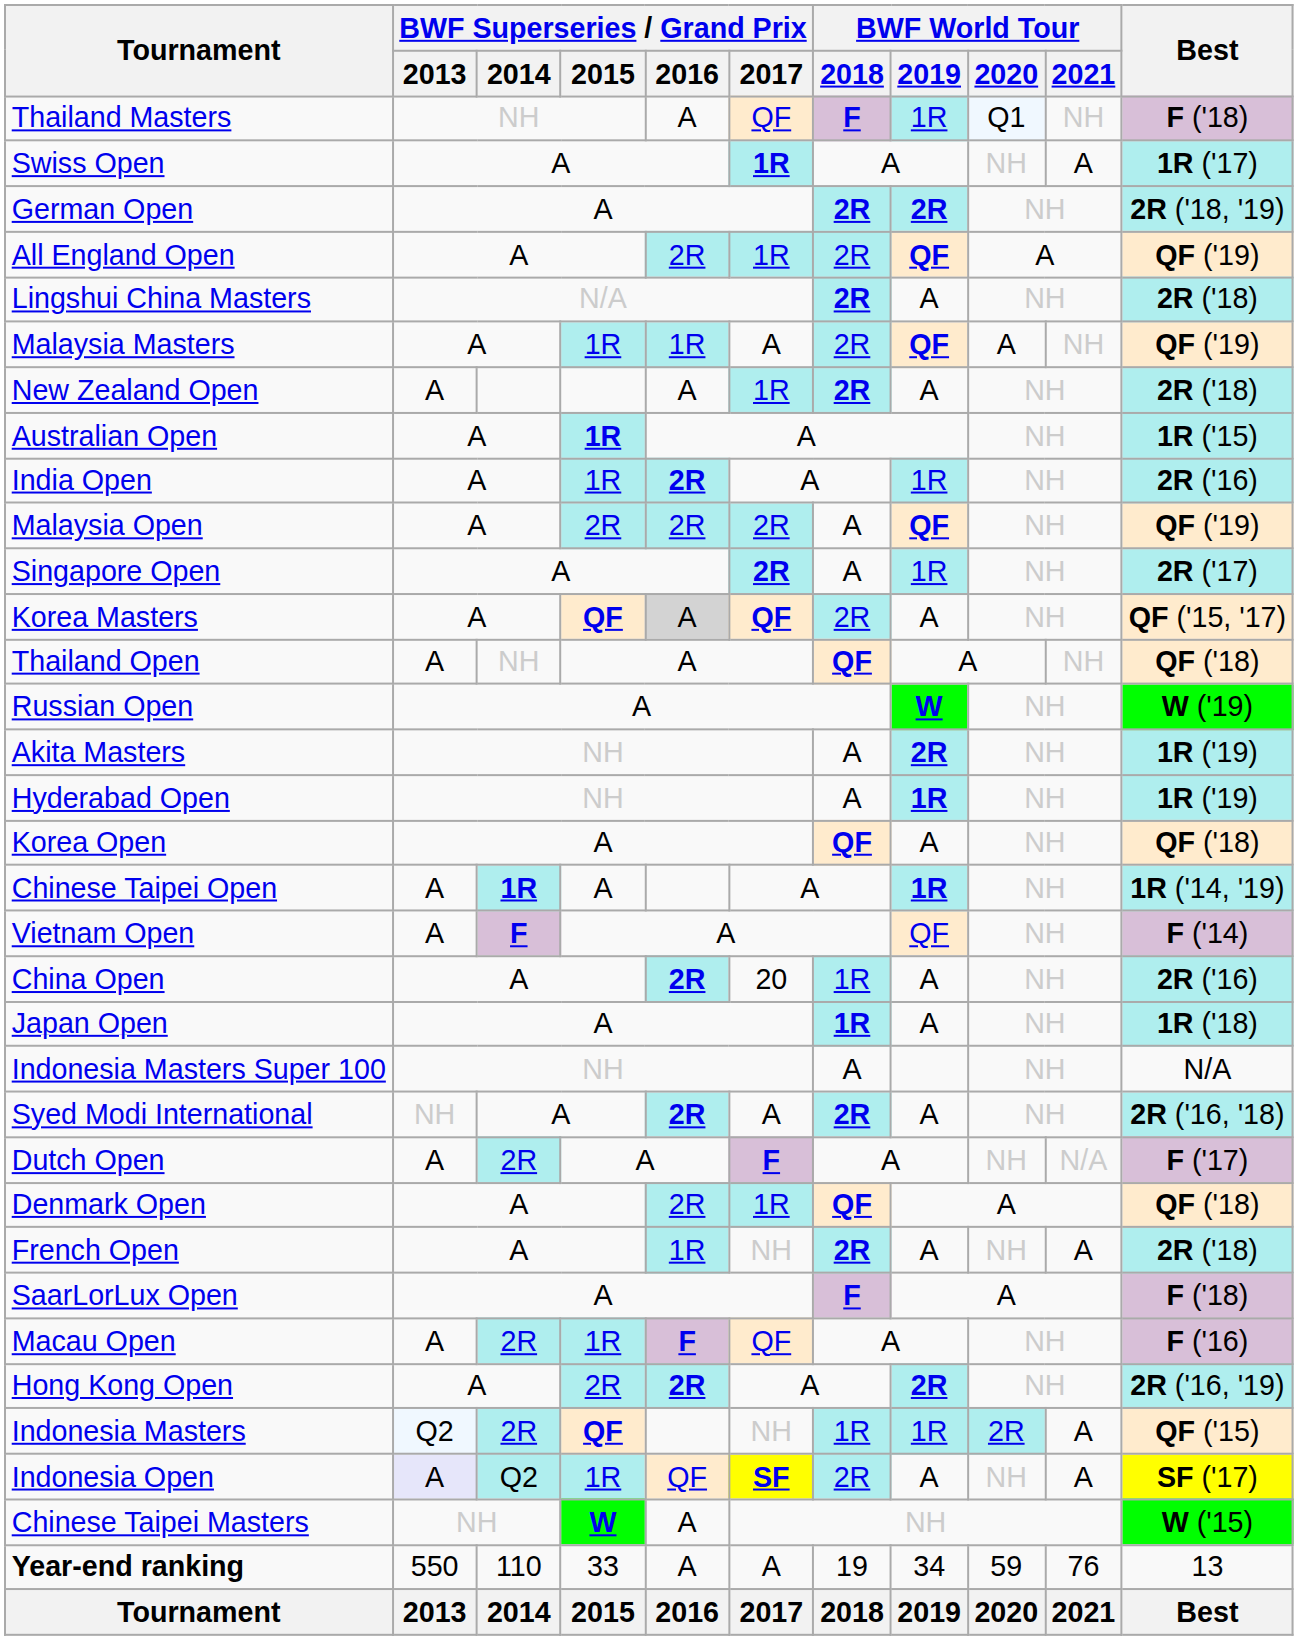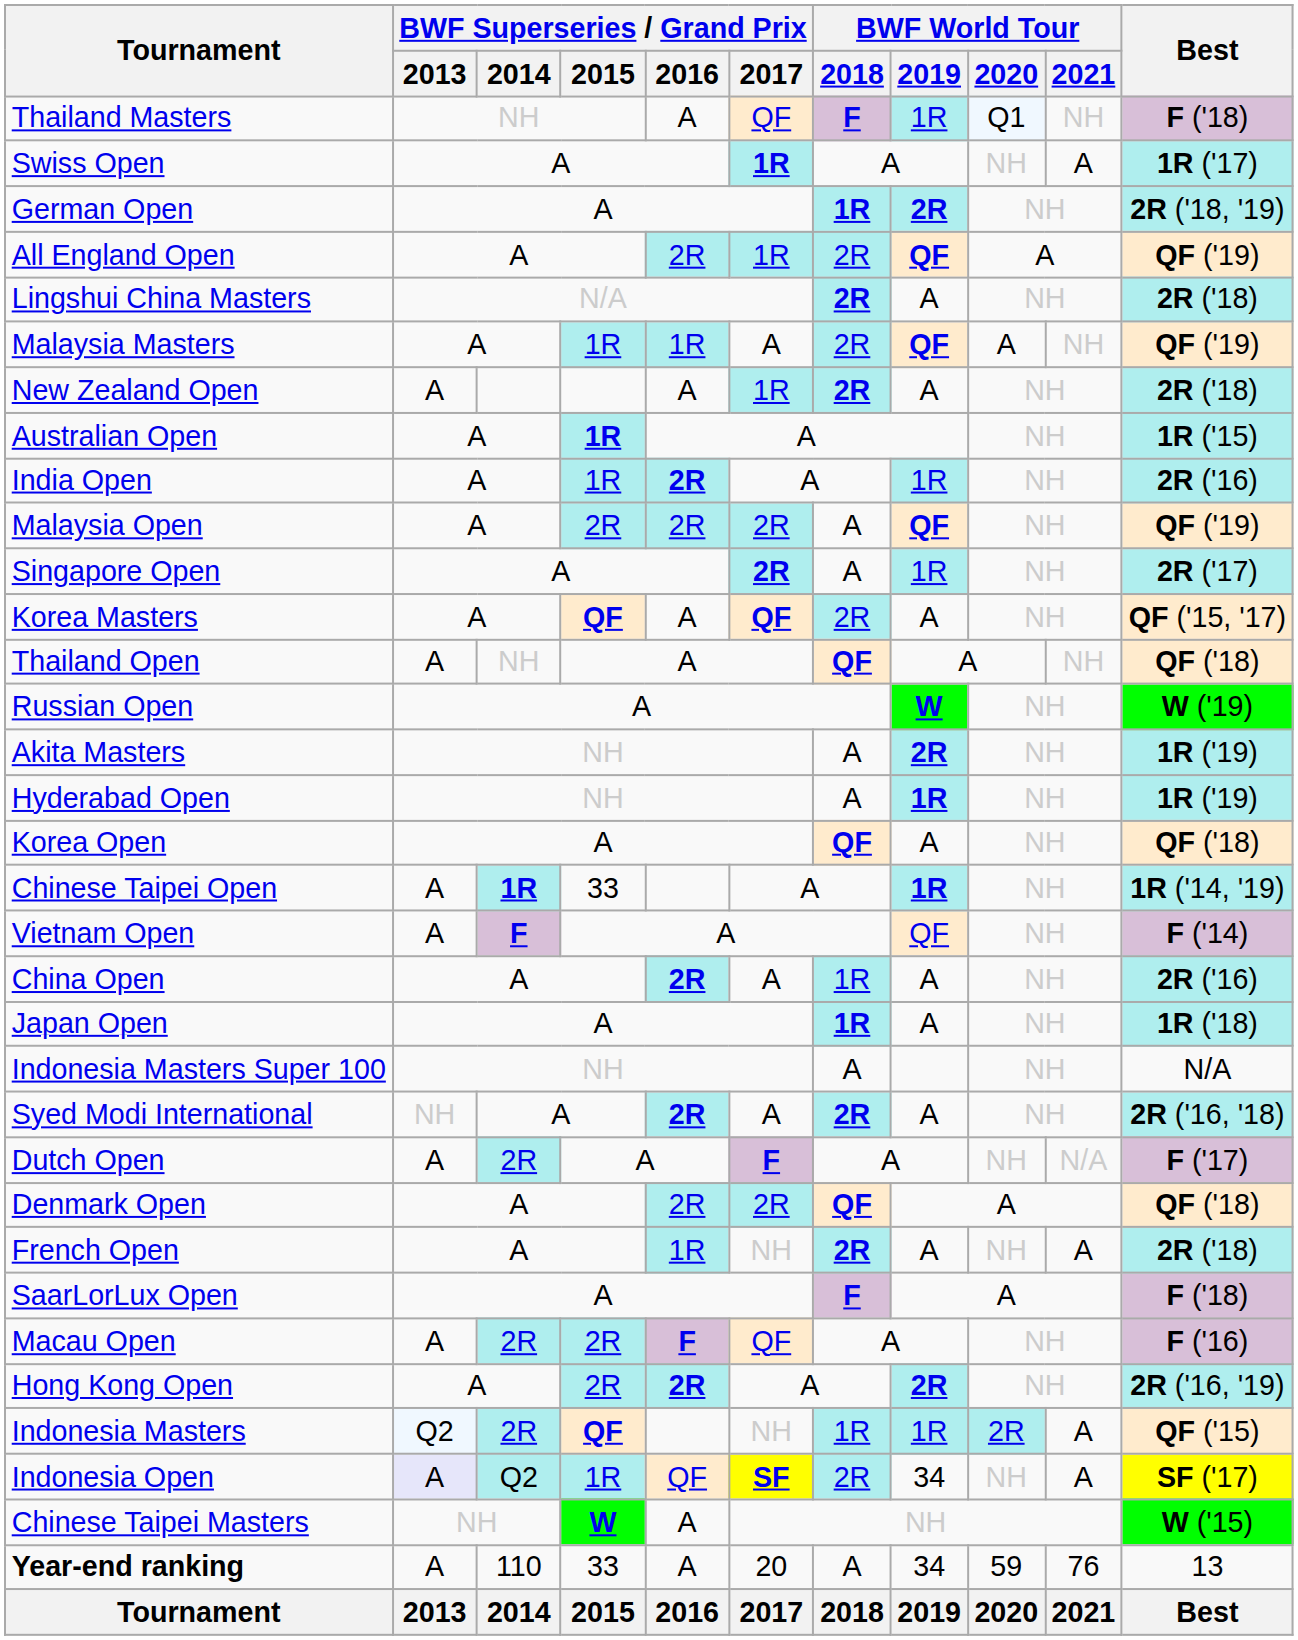 <table class="wikitable" style="font-size: 90%; text-align:center">
 <tr>
 <th rowspan="2">Tournament</th>
 <th colspan="5"><strong><a href='#'>BWF Superseries</a> / <a href='#'>Grand Prix</a></strong></th>
 <th colspan="4"><strong><a href='#'>BWF World Tour</a></strong></th>
 <th rowspan="2">Best</th>
 </tr>
 <tr>
 <th>2013</th>
 <th>2014</th>
 <th>2015</th>
 <th>2016</th>
 <th>2017</th>
 <th><a href='#'>2018</a></th>
 <th><a href='#'>2019</a></th>
 <th><a href='#'>2020</a></th>
 <th><a href='#'>2021</a></th>
 </tr>
 <tr>
 <td align=left><a href='#'>Thailand Masters</a></td>
 <td colspan="3" style=color:#ccc>NH</td>
 <td>A</td>
 <td bgcolor=FFEBCD><a href='#'>QF</a></td>
 <td bgcolor=D8BFD8><a href='#'><strong>F</strong></a></td>
 <td bgcolor=AFEEEE><a href='#'>1R</a></td>
 <td bgcolor=F0F8FF>Q1</td>
 <td style=color:#ccc>NH</td>
 <td bgcolor=D8BFD8><strong>F</strong> ('18)</td>
 </tr>
 <tr>
 <td align=left><a href='#'>Swiss Open</a></td>
 <td colspan="4">A</td>
 <td bgcolor=AFEEEE><a href='#'><strong>1R</strong></a></td>
 <td colspan="2">A</td>
 <td style=color:#ccc>NH</td>
 <td>A</td>
 <td bgcolor=AFEEEE><strong>1R</strong> ('17)</td>
 </tr>
 <tr>
 <td align=left><a href='#'>German Open</a></td>
 <td colspan="5">A</td>
-<td bgcolor=AFEEEE><a href='#'><strong>2R</strong></a></td>
+<td bgcolor=AFEEEE><a href='#'><strong>1R</strong></a></td>
 <td bgcolor=AFEEEE><a href='#'><strong>2R</strong></a></td>
 <td colspan="2" style=color:#ccc>NH</td>
 <td bgcolor=AFEEEE><strong>2R</strong> ('18, '19)</td>
 </tr>
 <tr>
 <td align=left><a href='#'>All England Open</a></td>
 <td colspan="3">A</td>
 <td bgcolor=AFEEEE><a href='#'>2R</a></td>
 <td bgcolor=AFEEEE><a href='#'>1R</a></td>
 <td bgcolor=AFEEEE><a href='#'>2R</a></td>
 <td bgcolor=FFEBCD><a href='#'><strong>QF</strong></a></td>
 <td colspan="2">A</td>
 <td bgcolor=FFEBCD><strong>QF</strong> ('19)</td>
 </tr>
 <tr>
 <td align=left><a href='#'>Lingshui China Masters</a></td>
 <td colspan="5" style=color:#ccc>N/A</td>
 <td bgcolor=AFEEEE><a href='#'><strong>2R</strong></a></td>
 <td>A</td>
 <td colspan="2" style=color:#ccc>NH</td>
 <td bgcolor=AFEEEE><strong>2R</strong> ('18)</td>
 </tr>
 <tr>
 <td align=left><a href='#'>Malaysia Masters</a></td>
 <td colspan="2">A</td>
 <td bgcolor=AFEEEE><a href='#'>1R</a></td>
 <td bgcolor=AFEEEE><a href='#'>1R</a></td>
 <td>A</td>
 <td bgcolor=AFEEEE><a href='#'>2R</a></td>
 <td bgcolor=FFEBCD><a href='#'><strong>QF</strong></a></td>
 <td>A</td>
 <td style=color:#ccc>NH</td>
 <td bgcolor=FFEBCD><strong>QF</strong> ('19)</td>
 </tr>
 <tr>
 <td align=left><a href='#'>New Zealand Open</a></td>
 <td>A</td>
 <td><a href='#'></a></td>
 <td><a href='#'></a></td>
 <td>A</td>
 <td bgcolor=AFEEEE><a href='#'>1R</a></td>
 <td bgcolor=AFEEEE><a href='#'><strong>2R</strong></a></td>
 <td>A</td>
 <td colspan="2" style=color:#ccc>NH</td>
 <td bgcolor=AFEEEE><strong>2R</strong> ('18)</td>
 </tr>
 <tr>
 <td align=left><a href='#'>Australian Open</a></td>
 <td colspan="2">A</td>
 <td bgcolor=AFEEEE><a href='#'><strong>1R</strong></a></td>
 <td colspan="4">A</td>
 <td colspan="2" style=color:#ccc>NH</td>
 <td bgcolor=AFEEEE><strong>1R</strong> ('15)</td>
 </tr>
 <tr>
 <td align=left><a href='#'>India Open</a></td>
 <td colspan="2">A</td>
 <td bgcolor=AFEEEE><a href='#'>1R</a></td>
 <td bgcolor=AFEEEE><a href='#'><strong>2R</strong></a></td>
 <td colspan="2">A</td>
 <td bgcolor=AFEEEE><a href='#'>1R</a></td>
 <td colspan="2" style=color:#ccc>NH</td>
 <td bgcolor=AFEEEE><strong>2R</strong> ('16)</td>
 </tr>
 <tr>
 <td align=left><a href='#'>Malaysia Open</a></td>
 <td colspan="2">A</td>
 <td bgcolor=AFEEEE><a href='#'>2R</a></td>
 <td bgcolor=AFEEEE><a href='#'>2R</a></td>
 <td bgcolor=AFEEEE><a href='#'>2R</a></td>
 <td>A</td>
 <td bgcolor=FFEBCD><a href='#'><strong>QF</strong></a></td>
 <td colspan="2" style=color:#ccc>NH</td>
 <td bgcolor=FFEBCD><strong>QF</strong> ('19)</td>
 </tr>
 <tr>
 <td align=left><a href='#'>Singapore Open</a></td>
 <td colspan="4">A</td>
 <td bgcolor=AFEEEE><a href='#'><strong>2R</strong></a></td>
 <td>A</td>
 <td bgcolor=AFEEEE><a href='#'>1R</a></td>
 <td colspan=2 style=color:#ccc>NH</td>
 <td bgcolor=AFEEEE><strong>2R</strong> ('17)</td>
 </tr>
 <tr>
 <td align=left><a href='#'>Korea Masters</a></td>
 <td colspan="2">A</td>
 <td bgcolor=FFEBCD><a href='#'><strong>QF</strong></a></td>
-<td style="background: lightgrey;">A</td>
+<td>A</td>
 <td bgcolor=FFEBCD><a href='#'><strong>QF</strong></a></td>
 <td bgcolor=AFEEEE><a href='#'>2R</a></td>
 <td>A</td>
 <td colspan=2 style=color:#ccc>NH</td>
 <td bgcolor=FFEBCD><strong>QF</strong> ('15, '17)</td>
 </tr>
 <tr>
 <td align=left><a href='#'>Thailand Open</a></td>
 <td>A</td>
 <td style=color:#ccc>NH</td>
 <td colspan="3">A</td>
 <td bgcolor=FFEBCD><a href='#'><strong>QF</strong></a></td>
 <td colspan="2">A</td>
 <td style=color:#ccc>NH</td>
 <td bgcolor=FFEBCD><strong>QF</strong> ('18)</td>
 </tr>
 <tr>
 <td align=left><a href='#'>Russian Open</a></td>
 <td colspan="6">A</td>
 <td bgcolor=00FF00><a href='#'><strong>W</strong></a></td>
 <td colspan="2" style=color:#ccc>NH</td>
 <td bgcolor=00FF00><strong>W</strong> ('19)</td>
 </tr>
 <tr>
 <td align=left><a href='#'>Akita Masters</a></td>
 <td colspan="5" style=color:#ccc>NH</td>
 <td>A</td>
 <td bgcolor=AFEEEE><a href='#'><strong>2R</strong></a></td>
 <td colspan=2 style=color:#ccc>NH</td>
 <td bgcolor=AFEEEE><strong>1R</strong> ('19)</td>
 </tr>
 <tr>
 <td align=left><a href='#'>Hyderabad Open</a></td>
 <td colspan="5" style=color:#ccc>NH</td>
 <td>A</td>
 <td bgcolor=AFEEEE><a href='#'><strong>1R</strong></a></td>
 <td colspan="2" style=color:#ccc>NH</td>
 <td bgcolor=AFEEEE><strong>1R</strong> ('19)</td>
 </tr>
 <tr>
 <td align=left><a href='#'>Korea Open</a></td>
 <td colspan="5">A</td>
 <td bgcolor=FFEBCD><a href='#'><strong>QF</strong></a></td>
 <td>A</td>
 <td colspan=2 style=color:#ccc>NH</td>
 <td bgcolor=FFEBCD><strong>QF</strong> ('18)</td>
 </tr>
 <tr>
 <td align=left><a href='#'>Chinese Taipei Open</a></td>
 <td>A</td>
 <td bgcolor=AFEEEE><a href='#'><strong>1R</strong></a></td>
-<td>A</td>
+<td>33</td>
 <td><a href='#'></a></td>
 <td colspan="2">A</td>
 <td bgcolor=AFEEEE><a href='#'><strong>1R</strong></a></td>
 <td colspan="2" style=color:#ccc>NH</td>
 <td bgcolor=AFEEEE><strong>1R</strong> ('14, '19)</td>
 </tr>
 <tr>
 <td align=left><a href='#'>Vietnam Open</a></td>
 <td>A</td>
 <td bgcolor=D8BFD8><a href='#'><strong>F</strong></a></td>
 <td colspan="4">A</td>
 <td bgcolor=FFEBCD><a href='#'>QF</a></td>
 <td colspan="2" style=color:#ccc>NH</td>
 <td bgcolor=D8BFD8><strong>F</strong> ('14)</td>
 </tr>
 <tr>
 <td align=left><a href='#'>China Open</a></td>
 <td colspan="3">A</td>
 <td bgcolor=AFEEEE><a href='#'><strong>2R</strong></a></td>
-<td>20</td>
+<td>A</td>
 <td bgcolor=AFEEEE><a href='#'>1R</a></td>
 <td>A</td>
 <td colspan="2" style=color:#ccc>NH</td>
 <td bgcolor=AFEEEE><strong>2R</strong> ('16)</td>
 </tr>
 <tr>
 <td align=left><a href='#'>Japan Open</a></td>
 <td colspan="5">A</td>
 <td bgcolor=AFEEEE><a href='#'><strong>1R</strong></a></td>
 <td>A</td>
 <td colspan="2" style=color:#ccc>NH</td>
 <td bgcolor=AFEEEE><strong>1R</strong> ('18)</td>
 </tr>
 <tr>
 <td align=left><a href='#'>Indonesia Masters Super 100</a></td>
 <td colspan="5" style=color:#ccc>NH</td>
 <td>A</td>
 <td><a href='#'></a></td>
 <td colspan="2" style=color:#ccc>NH</td>
 <td>N/A</td>
 </tr>
 <tr>
 <td align=left><a href='#'>Syed Modi International</a></td>
 <td style=color:#ccc>NH</td>
 <td colspan="2">A</td>
 <td bgcolor=AFEEEE><a href='#'><strong>2R</strong></a></td>
 <td>A</td>
 <td bgcolor=AFEEEE><a href='#'><strong>2R</strong></a></td>
 <td>A</td>
 <td colspan="2" style=color:#ccc>NH</td>
 <td bgcolor=AFEEEE><strong>2R</strong> ('16, '18)</td>
 </tr>
 <tr>
 <td align=left><a href='#'>Dutch Open</a></td>
 <td>A</td>
 <td bgcolor=AFEEEE><a href='#'>2R</a></td>
 <td colspan="2">A</td>
 <td bgcolor=D8BFD8><a href='#'><strong>F</strong></a></td>
 <td colspan="2">A</td>
 <td style=color:#ccc>NH</td>
 <td style=color:#ccc>N/A</td>
 <td bgcolor=D8BFD8><strong>F</strong> ('17)</td>
 </tr>
 <tr>
 <td align=left><a href='#'>Denmark Open</a></td>
 <td colspan="3">A</td>
 <td bgcolor=AFEEEE><a href='#'>2R</a></td>
-<td bgcolor=AFEEEE><a href='#'>1R</a></td>
+<td bgcolor=AFEEEE><a href='#'>2R</a></td>
 <td bgcolor=FFEBCD><a href='#'><strong>QF</strong></a></td>
 <td colspan="3">A</td>
 <td bgcolor=FFEBCD><strong>QF</strong> ('18)</td>
 </tr>
 <tr>
 <td align=left><a href='#'>French Open</a></td>
 <td colspan="3">A</td>
 <td bgcolor=AFEEEE><a href='#'>1R</a></td>
 <td style=color:#ccc>NH</td>
 <td bgcolor=AFEEEE><a href='#'><strong>2R</strong></a></td>
 <td>A</td>
 <td style=color:#ccc>NH</td>
 <td>A</td>
 <td bgcolor=AFEEEE><strong>2R</strong> ('18)</td>
 </tr>
 <tr>
 <td align=left><a href='#'>SaarLorLux Open</a></td>
 <td colspan="5">A</td>
 <td bgcolor=D8BFD8><a href='#'><strong>F</strong></a></td>
 <td colspan="3">A</td>
 <td bgcolor=D8BFD8><strong>F</strong> ('18)</td>
 </tr>
 <tr>
 <td align=left><a href='#'>Macau Open</a></td>
 <td>A</td>
 <td bgcolor=AFEEEE><a href='#'>2R</a></td>
-<td bgcolor=AFEEEE><a href='#'>1R</a></td>
+<td bgcolor=AFEEEE><a href='#'>2R</a></td>
 <td bgcolor=D8BFD8><a href='#'><strong>F</strong></a></td>
 <td bgcolor=FFEBCD><a href='#'>QF</a></td>
 <td colspan="2">A</td>
 <td colspan=2 style=color:#ccc>NH</td>
 <td bgcolor=D8BFD8><strong>F</strong> ('16)</td>
 </tr>
 <tr>
 <td align=left><a href='#'>Hong Kong Open</a></td>
 <td colspan="2">A</td>
 <td bgcolor=AFEEEE><a href='#'>2R</a></td>
 <td bgcolor=AFEEEE><a href='#'><strong>2R</strong></a></td>
 <td colspan="2">A</td>
 <td bgcolor=AFEEEE><a href='#'><strong>2R</strong></a></td>
 <td colspan="2" style=color:#ccc>NH</td>
 <td bgcolor=AFEEEE><strong>2R</strong> ('16, '19)</td>
 </tr>
 <tr>
 <td align=left><a href='#'>Indonesia Masters</a></td>
 <td bgcolor=F0F8FF>Q2</td>
 <td bgcolor=AFEEEE><a href='#'>2R</a></td>
 <td bgcolor=FFEBCD><a href='#'><strong>QF</strong></a></td>
 <td><a href='#'></a></td>
 <td style=color:#ccc>NH</td>
 <td bgcolor=AFEEEE><a href='#'>1R</a></td>
 <td bgcolor=AFEEEE><a href='#'>1R</a></td>
 <td bgcolor=AFEEEE><a href='#'>2R</a></td>
 <td>A</td>
 <td bgcolor=FFEBCD><strong>QF</strong> ('15)</td>
 </tr>
 <tr>
 <td align=left><a href='#'>Indonesia Open</a></td>
 <td style="background: lavender;">A</td>
 <td bgcolor=AFEEEE>Q2</td>
 <td bgcolor=AFEEEE><a href='#'>1R</a></td>
 <td bgcolor=FFEBCD><a href='#'>QF</a></td>
 <td bgcolor=FFFF00><a href='#'><strong>SF</strong></a></td>
 <td bgcolor=AFEEEE><a href='#'>2R</a></td>
-<td>A</td>
+<td>34</td>
 <td style=color:#ccc>NH</td>
 <td>A</td>
 <td bgcolor=FFFF00><strong>SF</strong> ('17)</td>
 </tr>
 <tr>
 <td align=left><a href='#'>Chinese Taipei Masters</a></td>
 <td colspan="2" style=color:#ccc>NH</td>
 <td bgcolor=00FF00><a href='#'><strong>W</strong></a></td>
 <td>A</td>
 <td colspan="5" style=color:#ccc>NH</td>
 <td bgcolor=00FF00><strong>W</strong> ('15)</td>
 </tr>
 <tr>
 <td align=left><strong>Year-end ranking</strong></td>
-<td>550</td>
+<td>A</td>
 <td>110</td>
 <td>33</td>
 <td>A</td>
+<td>20</td>
 <td>A</td>
-<td>19</td>
 <td>34</td>
 <td>59</td>
 <td>76</td>
 <td>13</td>
 </tr>
 <tr>
 <th>Tournament</th>
 <th>2013</th>
 <th>2014</th>
 <th>2015</th>
 <th>2016</th>
 <th>2017</th>
 <th>2018</th>
 <th>2019</th>
 <th>2020</th>
 <th>2021</th>
 <th>Best</th>
 </tr>
 </table>
